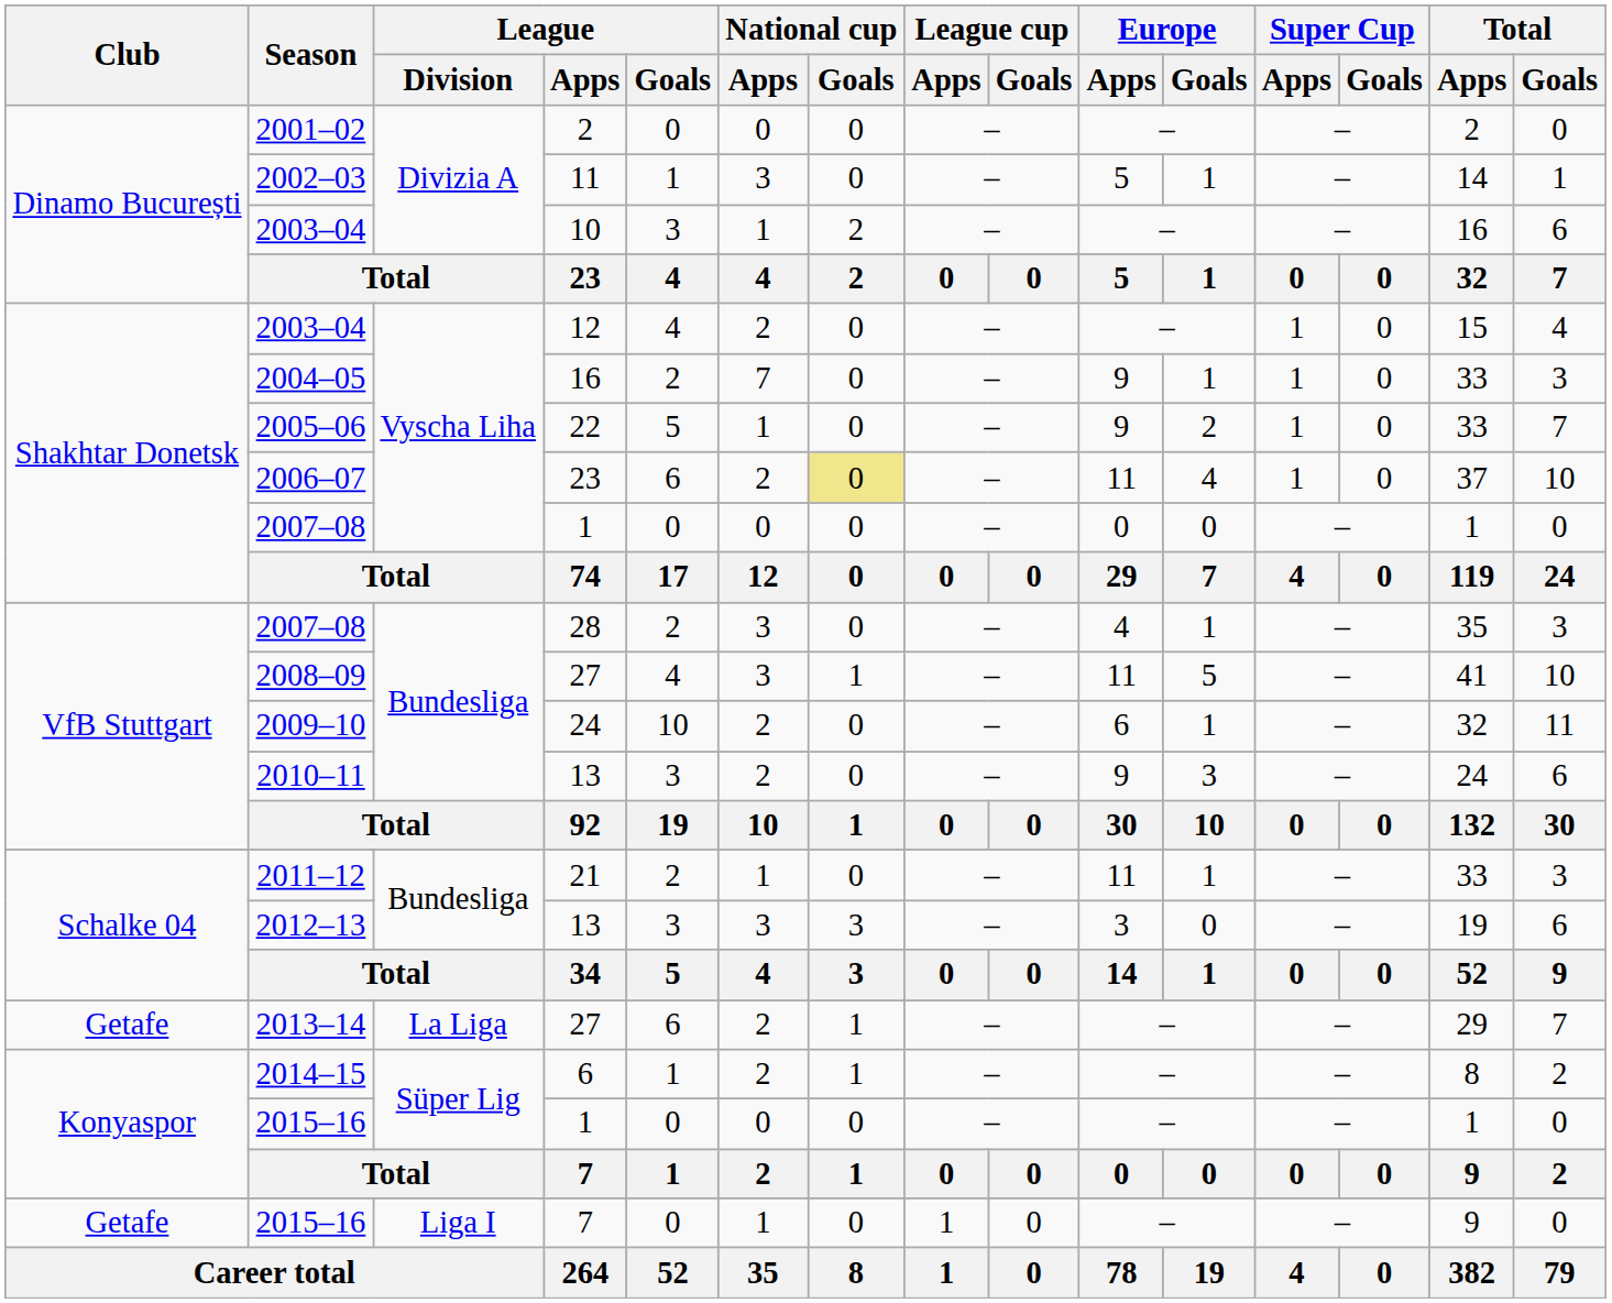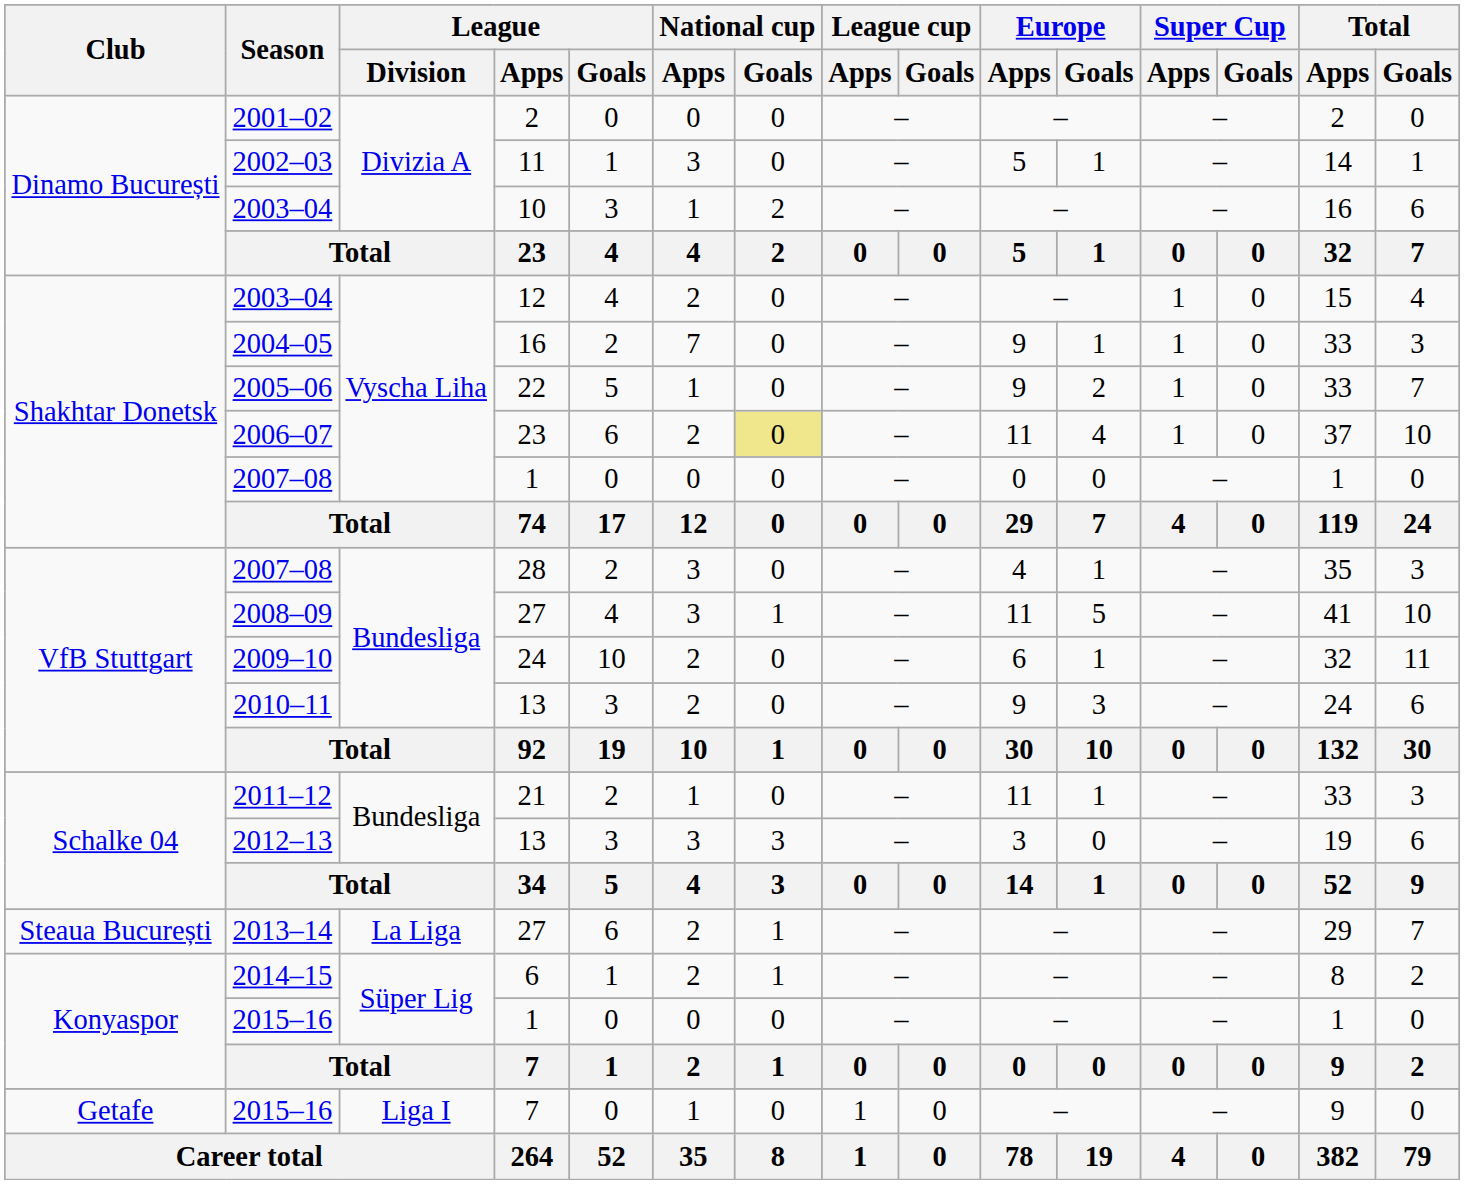 <table class="wikitable" style="text-align:center">
 <tr>
 <th rowspan="2">Club</th>
 <th rowspan="2">Season</th>
 <th colspan="3">League</th>
 <th colspan="2">National cup</th>
 <th colspan="2">League cup</th>
 <th colspan="2"><a href='#'>Europe</a></th>
 <th colspan="2"><a href='#'>Super Cup</a></th>
 <th colspan="2">Total</th>
 </tr>
 <tr>
 <th>Division</th>
 <th>Apps</th>
 <th>Goals</th>
 <th>Apps</th>
 <th>Goals</th>
 <th>Apps</th>
 <th>Goals</th>
 <th>Apps</th>
 <th>Goals</th>
 <th>Apps</th>
 <th>Goals</th>
 <th>Apps</th>
 <th>Goals</th>
 </tr>
 <tr>
 <td rowspan="4"><a href='#'>Dinamo București</a></td>
 <td><a href='#'>2001–02</a></td>
 <td rowspan="3"><a href='#'>Divizia A</a></td>
 <td>2</td>
 <td>0</td>
 <td>0</td>
 <td>0</td>
 <td colspan="2">–</td>
 <td colspan="2">–</td>
 <td colspan="2">–</td>
 <td>2</td>
 <td>0</td>
 </tr>
 <tr>
 <td><a href='#'>2002–03</a></td>
 <td>11</td>
 <td>1</td>
 <td>3</td>
 <td>0</td>
 <td colspan="2">–</td>
 <td>5</td>
 <td>1</td>
 <td colspan="2">–</td>
 <td>14</td>
 <td>1</td>
 </tr>
 <tr>
 <td><a href='#'>2003–04</a></td>
 <td>10</td>
 <td>3</td>
 <td>1</td>
 <td>2</td>
 <td colspan="2">–</td>
 <td colspan="2">–</td>
 <td colspan="2">–</td>
 <td>16</td>
 <td>6</td>
 </tr>
 <tr>
 <th colspan="2">Total</th>
 <th>23</th>
 <th>4</th>
 <th>4</th>
 <th>2</th>
 <th>0</th>
 <th>0</th>
 <th>5</th>
 <th>1</th>
 <th>0</th>
 <th>0</th>
 <th>32</th>
 <th>7</th>
 </tr>
 <tr>
 <td rowspan="6"><a href='#'>Shakhtar Donetsk</a></td>
 <td><a href='#'>2003–04</a></td>
 <td rowspan="5"><a href='#'>Vyscha Liha</a></td>
 <td>12</td>
 <td>4</td>
 <td>2</td>
 <td>0</td>
 <td colspan="2">–</td>
 <td colspan="2">–</td>
 <td>1</td>
 <td>0</td>
 <td>15</td>
 <td>4</td>
 </tr>
 <tr>
 <td><a href='#'>2004–05</a></td>
 <td>16</td>
 <td>2</td>
 <td>7</td>
 <td>0</td>
 <td colspan="2">–</td>
 <td>9</td>
 <td>1</td>
 <td>1</td>
 <td>0</td>
 <td>33</td>
 <td>3</td>
 </tr>
 <tr>
 <td><a href='#'>2005–06</a></td>
 <td>22</td>
 <td>5</td>
 <td>1</td>
 <td>0</td>
 <td colspan="2">–</td>
 <td>9</td>
 <td>2</td>
 <td>1</td>
 <td>0</td>
 <td>33</td>
 <td>7</td>
 </tr>
 <tr>
 <td><a href='#'>2006–07</a></td>
 <td>23</td>
 <td>6</td>
 <td>2</td>
 <td style="background: khaki;">0</td>
 <td colspan="2">–</td>
 <td>11</td>
 <td>4</td>
 <td>1</td>
 <td>0</td>
 <td>37</td>
 <td>10</td>
 </tr>
 <tr>
 <td><a href='#'>2007–08</a></td>
 <td>1</td>
 <td>0</td>
 <td>0</td>
 <td>0</td>
 <td colspan="2">–</td>
 <td>0</td>
 <td>0</td>
 <td colspan="2">–</td>
 <td>1</td>
 <td>0</td>
 </tr>
 <tr>
 <th colspan="2">Total</th>
 <th>74</th>
 <th>17</th>
 <th>12</th>
 <th>0</th>
 <th>0</th>
 <th>0</th>
 <th>29</th>
 <th>7</th>
 <th>4</th>
 <th>0</th>
 <th>119</th>
 <th>24</th>
 </tr>
 <tr>
 <td rowspan="5"><a href='#'>VfB Stuttgart</a></td>
 <td><a href='#'>2007–08</a></td>
 <td rowspan="4"><a href='#'>Bundesliga</a></td>
 <td>28</td>
 <td>2</td>
 <td>3</td>
 <td>0</td>
 <td colspan="2">–</td>
 <td>4</td>
 <td>1</td>
 <td colspan="2">–</td>
 <td>35</td>
 <td>3</td>
 </tr>
 <tr>
 <td><a href='#'>2008–09</a></td>
 <td>27</td>
 <td>4</td>
 <td>3</td>
 <td>1</td>
 <td colspan="2">–</td>
 <td>11</td>
 <td>5</td>
 <td colspan="2">–</td>
 <td>41</td>
 <td>10</td>
 </tr>
 <tr>
 <td><a href='#'>2009–10</a></td>
 <td>24</td>
 <td>10</td>
 <td>2</td>
 <td>0</td>
 <td colspan="2">–</td>
 <td>6</td>
 <td>1</td>
 <td colspan="2">–</td>
 <td>32</td>
 <td>11</td>
 </tr>
 <tr>
 <td><a href='#'>2010–11</a></td>
 <td>13</td>
 <td>3</td>
 <td>2</td>
 <td>0</td>
 <td colspan="2">–</td>
 <td>9</td>
 <td>3</td>
 <td colspan="2">–</td>
 <td>24</td>
 <td>6</td>
 </tr>
 <tr>
 <th colspan="2">Total</th>
 <th>92</th>
 <th>19</th>
 <th>10</th>
 <th>1</th>
 <th>0</th>
 <th>0</th>
 <th>30</th>
 <th>10</th>
 <th>0</th>
 <th>0</th>
 <th>132</th>
 <th>30</th>
 </tr>
 <tr>
 <td rowspan="3"><a href='#'>Schalke 04</a></td>
 <td><a href='#'>2011–12</a></td>
 <td rowspan="2">Bundesliga</td>
 <td>21</td>
 <td>2</td>
 <td>1</td>
 <td>0</td>
 <td colspan="2">–</td>
 <td>11</td>
 <td>1</td>
 <td colspan="2">–</td>
 <td>33</td>
 <td>3</td>
 </tr>
 <tr>
 <td><a href='#'>2012–13</a></td>
 <td>13</td>
 <td>3</td>
 <td>3</td>
 <td>3</td>
 <td colspan="2">–</td>
 <td>3</td>
 <td>0</td>
 <td colspan="2">–</td>
 <td>19</td>
 <td>6</td>
 </tr>
 <tr>
 <th colspan="2">Total</th>
 <th>34</th>
 <th>5</th>
 <th>4</th>
 <th>3</th>
 <th>0</th>
 <th>0</th>
 <th>14</th>
 <th>1</th>
 <th>0</th>
 <th>0</th>
 <th>52</th>
 <th>9</th>
 </tr>
 <tr>
-<td><a href='#'>Getafe</a></td>
+<td><a href='#'>Steaua București</a></td>
 <td><a href='#'>2013–14</a></td>
 <td><a href='#'>La Liga</a></td>
 <td>27</td>
 <td>6</td>
 <td>2</td>
 <td>1</td>
 <td colspan="2">–</td>
 <td colspan="2">–</td>
 <td colspan="2">–</td>
 <td>29</td>
 <td>7</td>
 </tr>
 <tr>
 <td rowspan="3"><a href='#'>Konyaspor</a></td>
 <td><a href='#'>2014–15</a></td>
 <td rowspan="2"><a href='#'>Süper Lig</a></td>
 <td>6</td>
 <td>1</td>
 <td>2</td>
 <td>1</td>
 <td colspan="2">–</td>
 <td colspan="2">–</td>
 <td colspan="2">–</td>
 <td>8</td>
 <td>2</td>
 </tr>
 <tr>
 <td><a href='#'>2015–16</a></td>
 <td>1</td>
 <td>0</td>
 <td>0</td>
 <td>0</td>
 <td colspan="2">–</td>
 <td colspan="2">–</td>
 <td colspan="2">–</td>
 <td>1</td>
 <td>0</td>
 </tr>
 <tr>
 <th colspan="2">Total</th>
 <th>7</th>
 <th>1</th>
 <th>2</th>
 <th>1</th>
 <th>0</th>
 <th>0</th>
 <th>0</th>
 <th>0</th>
 <th>0</th>
 <th>0</th>
 <th>9</th>
 <th>2</th>
 </tr>
 <tr>
 <td><a href='#'>Getafe</a></td>
 <td><a href='#'>2015–16</a></td>
 <td><a href='#'>Liga I</a></td>
 <td>7</td>
 <td>0</td>
 <td>1</td>
 <td>0</td>
 <td>1</td>
 <td>0</td>
 <td colspan="2">–</td>
 <td colspan="2">–</td>
 <td>9</td>
 <td>0</td>
 </tr>
 <tr>
 <th colspan="3">Career total</th>
 <th>264</th>
 <th>52</th>
 <th>35</th>
 <th>8</th>
 <th>1</th>
 <th>0</th>
 <th>78</th>
 <th>19</th>
 <th>4</th>
 <th>0</th>
 <th>382</th>
 <th>79</th>
 </tr>
 </table>
